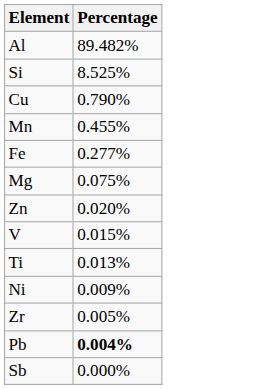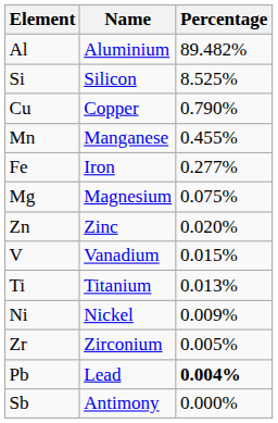 <table class="wikitable sortable">
 <tr>
 <th>Element</th>
+<th>Name</th>
 <th>Percentage</th>
 </tr>
 <tr>
 <td>Al</td>
+<td><a href='#'>Aluminium</a></td>
 <td>89.482%</td>
 </tr>
 <tr>
 <td>Si</td>
+<td><a href='#'>Silicon</a></td>
 <td>8.525%</td>
 </tr>
 <tr>
 <td>Cu</td>
+<td><a href='#'>Copper</a></td>
 <td>0.790%</td>
 </tr>
 <tr>
 <td>Mn</td>
+<td><a href='#'>Manganese</a></td>
 <td>0.455%</td>
 </tr>
 <tr>
 <td>Fe</td>
+<td><a href='#'>Iron</a></td>
 <td>0.277%</td>
 </tr>
 <tr>
 <td>Mg</td>
+<td><a href='#'>Magnesium</a></td>
 <td>0.075%</td>
 </tr>
 <tr>
 <td>Zn</td>
+<td><a href='#'>Zinc</a></td>
 <td>0.020%</td>
 </tr>
 <tr>
 <td>V</td>
+<td><a href='#'>Vanadium</a></td>
 <td>0.015%</td>
 </tr>
 <tr>
 <td>Ti</td>
+<td><a href='#'>Titanium</a></td>
 <td>0.013%</td>
 </tr>
 <tr>
 <td>Ni</td>
+<td><a href='#'>Nickel</a></td>
 <td>0.009%</td>
 </tr>
 <tr>
 <td>Zr</td>
+<td><a href='#'>Zirconium</a></td>
 <td>0.005%</td>
 </tr>
 <tr>
 <td>Pb</td>
+<td><a href='#'>Lead</a></td>
 <td><strong>0.004%</strong></td>
 </tr>
 <tr>
 <td>Sb</td>
+<td><a href='#'>Antimony</a></td>
 <td>0.000%</td>
 </tr>
 </table>
